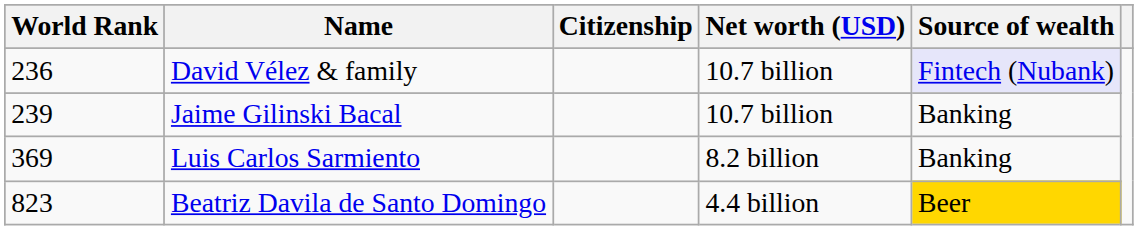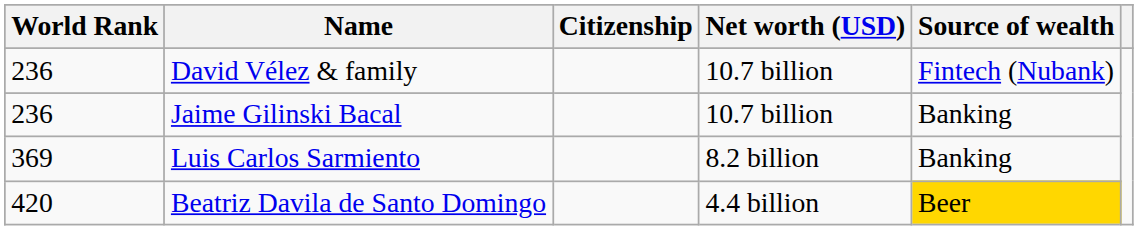 <table class="wikitable">
 <tr>
 <th>World Rank</th>
 <th>Name</th>
 <th>Citizenship</th>
 <th>Net worth (<a href='#'>USD</a>)</th>
 <th>Source of wealth</th>
 <th></th>
 </tr>
 <tr>
 <td>236</td>
 <td><a href='#'>David Vélez</a> & family</td>
 <td></td>
 <td>10.7 billion</td>
-<td style="background: lavender;"><a href='#'>Fintech</a> (<a href='#'>Nubank</a>)</td>
+<td><a href='#'>Fintech</a> (<a href='#'>Nubank</a>)</td>
 <td rowspan="4"></td>
 </tr>
 <tr>
-<td>239</td>
+<td>236</td>
 <td><a href='#'>Jaime Gilinski Bacal</a></td>
 <td></td>
 <td>10.7 billion</td>
 <td>Banking</td>
 </tr>
 <tr>
 <td>369</td>
 <td><a href='#'>Luis Carlos Sarmiento</a></td>
 <td></td>
 <td>8.2 billion</td>
 <td>Banking</td>
 </tr>
 <tr>
-<td>823</td>
+<td>420</td>
 <td><a href='#'>Beatriz Davila de Santo Domingo</a></td>
 <td></td>
 <td>4.4 billion</td>
 <td style="background: gold;">Beer</td>
 </tr>
 </table>
